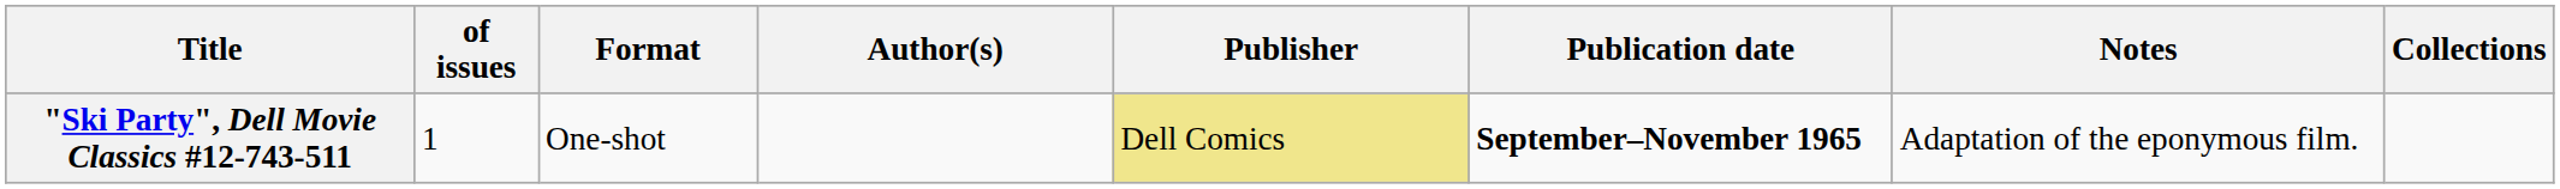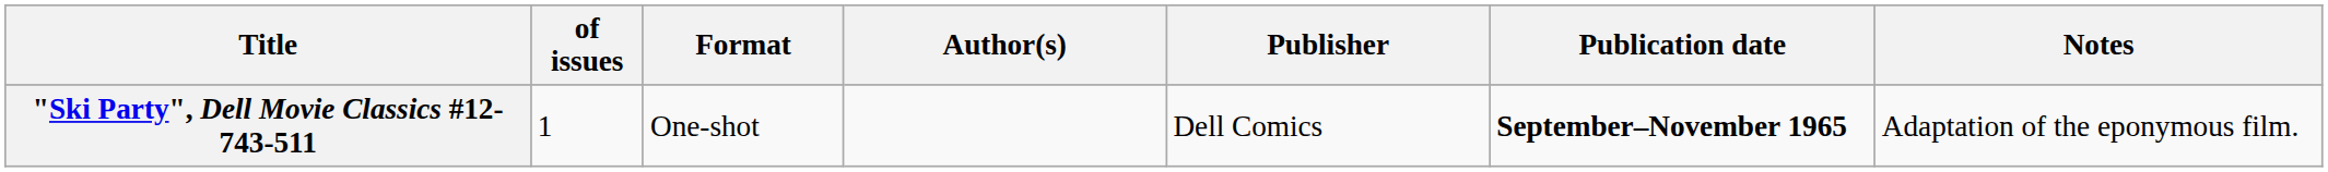 <table class="wikitable">
 <tr>
 <th>Title</th>
 <th style="width:40pt"> of issues</th>
 <th style="width:75pt">Format</th>
 <th style="width:125pt">Author(s)</th>
 <th style="width:125pt">Publisher</th>
 <th style="width:150pt">Publication date</th>
 <th style="width:175pt">Notes</th>
-<th>Collections</th>
 </tr>
 <tr>
 <th>"<a href='#'>Ski Party</a>", <em>Dell Movie Classics</em> #12-743-511</th>
 <td>1</td>
 <td>One-shot</td>
 <td></td>
-<td style="background: khaki;">Dell Comics</td>
+<td>Dell Comics</td>
 <td><strong>September–November 1965</strong></td>
 <td>Adaptation of the eponymous film.</td>
-<td></td>
 </tr>
 </table>
